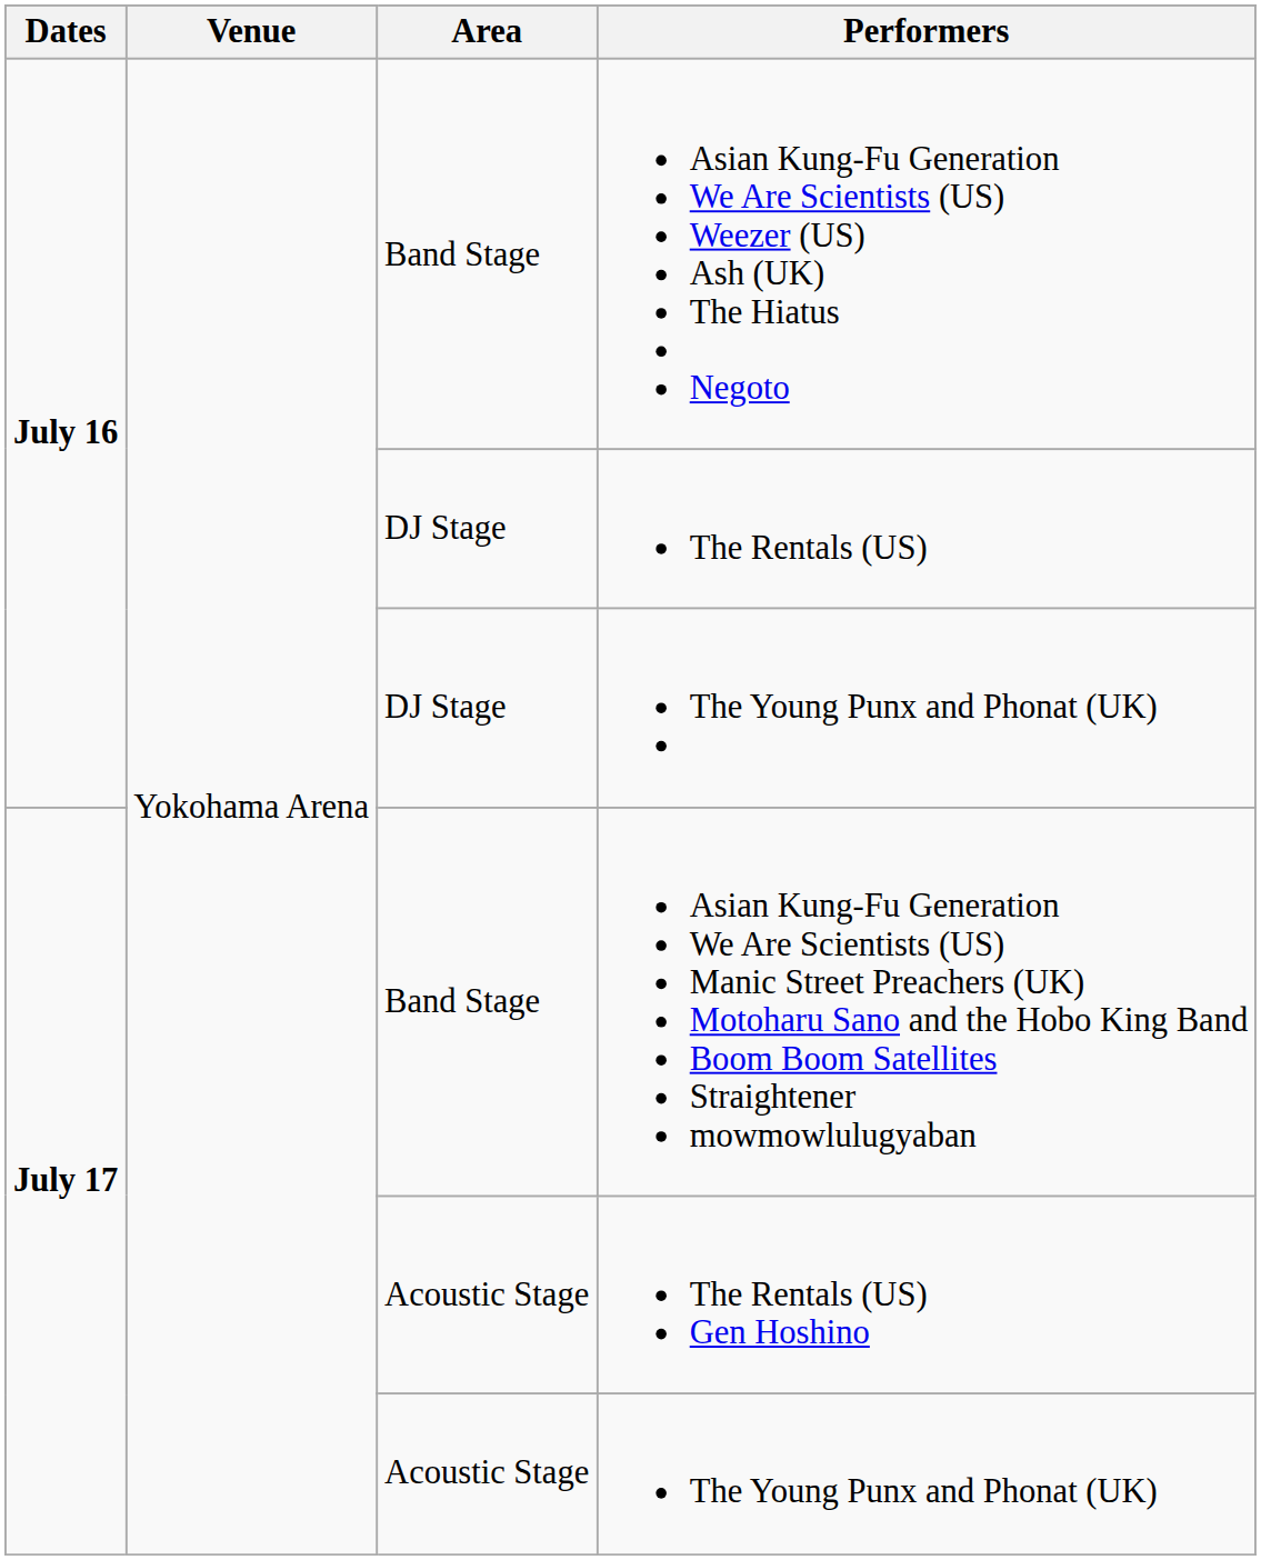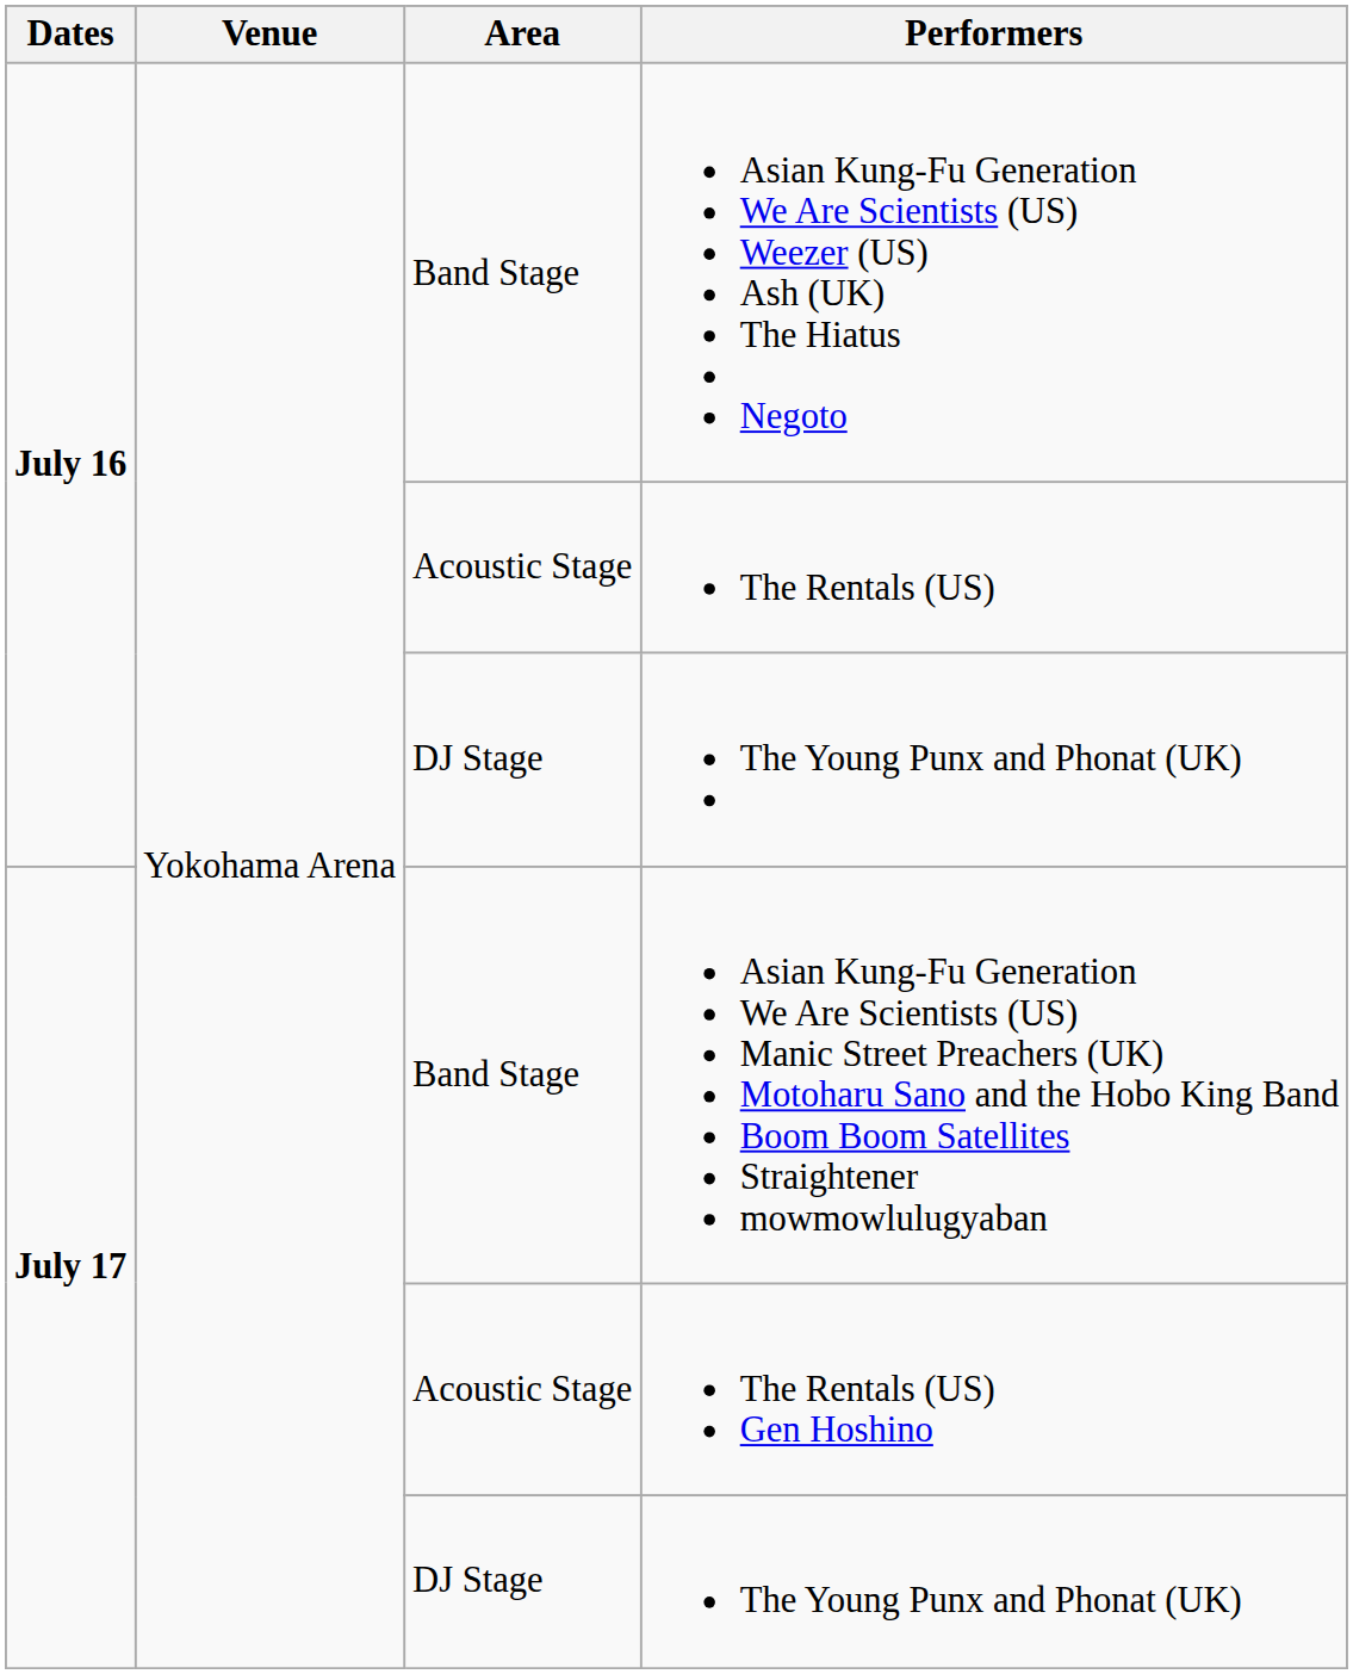 <table class="wikitable">
 <tr>
 <th>Dates</th>
 <th>Venue</th>
 <th>Area</th>
 <th>Performers</th>
 </tr>
 <tr>
 <td rowspan="3"><strong>July 16</strong></td>
 <td rowspan="6">Yokohama Arena</td>
 <td>Band Stage</td>
 <td><br><ul><li>Asian Kung-Fu Generation</li><li><a href='#'>We Are Scientists</a> (US)</li><li><a href='#'>Weezer</a> (US)</li><li>Ash (UK)</li><li>The Hiatus</li><li></li><li><a href='#'>Negoto</a></li></ul></td>
 </tr>
 <tr>
-<td>DJ Stage</td>
+<td>Acoustic Stage</td>
 <td><br><ul><li>The Rentals (US)</li></ul></td>
 </tr>
 <tr>
 <td>DJ Stage</td>
 <td><br><ul><li>The Young Punx and Phonat (UK)</li><li></li></ul></td>
 </tr>
 <tr>
 <td rowspan="3"><strong>July 17</strong></td>
 <td>Band Stage</td>
 <td><br><ul><li>Asian Kung-Fu Generation</li><li>We Are Scientists (US)</li><li>Manic Street Preachers (UK)</li><li><a href='#'>Motoharu Sano</a> and the Hobo King Band</li><li><a href='#'>Boom Boom Satellites</a></li><li>Straightener</li><li>mowmowlulugyaban</li></ul></td>
 </tr>
 <tr>
 <td>Acoustic Stage</td>
 <td><br><ul><li>The Rentals (US)</li><li><a href='#'>Gen Hoshino</a></li></ul></td>
 </tr>
 <tr>
-<td>Acoustic Stage</td>
+<td>DJ Stage</td>
 <td><br><ul><li>The Young Punx and Phonat (UK)</li></ul></td>
 </tr>
 </table>
